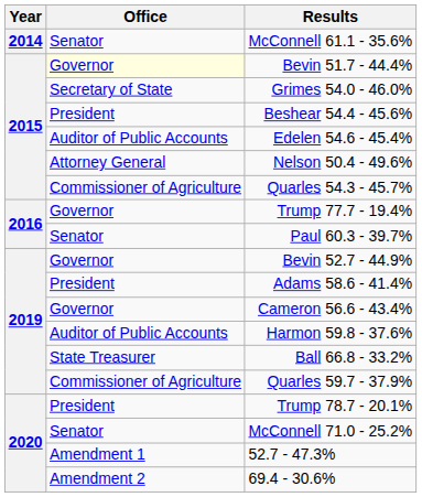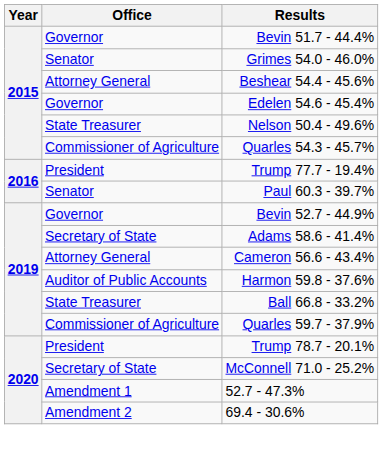 <table class=wikitable>
 <tr>
 <th>Year</th>
 <th>Office</th>
 <th>Results</th>
 </tr>
 <tr>
-<th><a href='#'>2014</a></th>
-<td><a href='#'>Senator</a></td>
-<td align="right" ><a href='#'>McConnell</a> 61.1 - 35.6%</td>
-</tr>
-<tr>
 <th rowspan=6><a href='#'>2015</a></th>
-<td style="background: lightyellow;"><a href='#'>Governor</a></td>
+<td><a href='#'>Governor</a></td>
 <td align="right" ><a href='#'>Bevin</a> 51.7 - 44.4%</td>
 </tr>
 <tr>
-<td><a href='#'>Secretary of State</a></td>
+<td><a href='#'>Senator</a></td>
 <td align="right" ><a href='#'>Grimes</a> 54.0 - 46.0%</td>
 </tr>
 <tr>
-<td><a href='#'>President</a></td>
+<td><a href='#'>Attorney General</a></td>
 <td align="right" ><a href='#'>Beshear</a> 54.4 - 45.6%</td>
 </tr>
 <tr>
-<td><a href='#'>Auditor of Public Accounts</a></td>
+<td><a href='#'>Governor</a></td>
 <td align="right" ><a href='#'>Edelen</a> 54.6 - 45.4%</td>
 </tr>
 <tr>
-<td><a href='#'>Attorney General</a></td>
+<td><a href='#'>State Treasurer</a></td>
 <td align="right" ><a href='#'>Nelson</a> 50.4 - 49.6%</td>
 </tr>
 <tr>
 <td><a href='#'>Commissioner of Agriculture</a></td>
 <td align="right" ><a href='#'>Quarles</a> 54.3 - 45.7%</td>
 </tr>
 <tr>
 <th rowspan=2><a href='#'>2016</a></th>
-<td><a href='#'>Governor</a></td>
+<td><a href='#'>President</a></td>
 <td align="right" ><a href='#'>Trump</a> 77.7 - 19.4%</td>
 </tr>
 <tr>
 <td><a href='#'>Senator</a></td>
 <td align="right" ><a href='#'>Paul</a> 60.3 - 39.7%</td>
 </tr>
 <tr>
 <th rowspan=6><a href='#'>2019</a></th>
 <td><a href='#'>Governor</a></td>
 <td align="right" ><a href='#'>Bevin</a> 52.7 - 44.9%</td>
 </tr>
 <tr>
-<td><a href='#'>President</a></td>
+<td><a href='#'>Secretary of State</a></td>
 <td align="right" ><a href='#'>Adams</a> 58.6 - 41.4%</td>
 </tr>
 <tr>
-<td><a href='#'>Governor</a></td>
+<td><a href='#'>Attorney General</a></td>
 <td align="right" ><a href='#'>Cameron</a> 56.6 - 43.4%</td>
 </tr>
 <tr>
 <td><a href='#'>Auditor of Public Accounts</a></td>
 <td align="right" ><a href='#'>Harmon</a> 59.8 - 37.6%</td>
 </tr>
 <tr>
 <td><a href='#'>State Treasurer</a></td>
 <td align="right" ><a href='#'>Ball</a> 66.8 - 33.2%</td>
 </tr>
 <tr>
 <td><a href='#'>Commissioner of Agriculture</a></td>
 <td align="right" ><a href='#'>Quarles</a> 59.7 - 37.9%</td>
 </tr>
 <tr>
 <th rowspan=4><a href='#'>2020</a></th>
 <td><a href='#'>President</a></td>
 <td align="right" ><a href='#'>Trump</a> 78.7 - 20.1%</td>
 </tr>
 <tr>
-<td><a href='#'>Senator</a></td>
+<td><a href='#'>Secretary of State</a></td>
 <td align="right" ><a href='#'>McConnell</a> 71.0 - 25.2%</td>
 </tr>
 <tr>
 <td><a href='#'>Amendment 1</a></td>
 <td> 52.7 - 47.3%</td>
 </tr>
 <tr>
 <td><a href='#'>Amendment 2</a></td>
 <td> 69.4 - 30.6%</td>
 </tr>
 </table>
